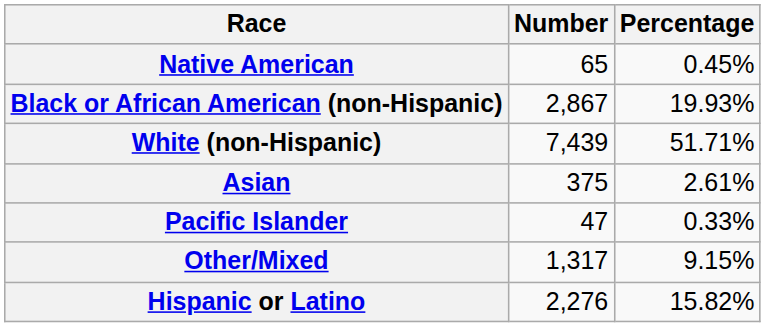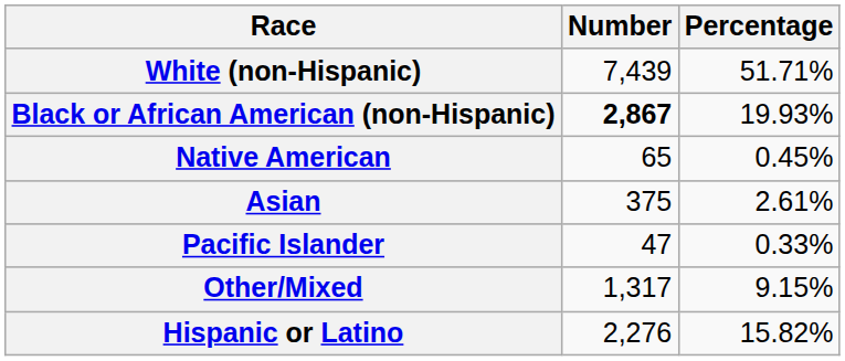 <table class="wikitable" style="text-align:right">
 <tr>
 <th scope="col">Race</th>
 <th scope="col">Number</th>
 <th scope="col">Percentage</th>
 </tr>
 <tr>
+<th scope="row"><a href='#'>White</a> (non-Hispanic)</th>
+<td>7,439</td>
+<td>51.71%</td>
+</tr>
+<tr>
+<th scope="row"><a href='#'>Black or African American</a> (non-Hispanic)</th>
+<td><strong>2,867</strong></td>
+<td>19.93%</td>
+</tr>
+<tr>
 <th scope="row"><a href='#'>Native American</a></th>
 <td>65</td>
 <td>0.45%</td>
-</tr>
-<tr>
-<th scope="row"><a href='#'>Black or African American</a> (non-Hispanic)</th>
-<td>2,867</td>
-<td>19.93%</td>
-</tr>
-<tr>
-<th scope="row"><a href='#'>White</a> (non-Hispanic)</th>
-<td>7,439</td>
-<td>51.71%</td>
 </tr>
 <tr>
 <th scope="row"><a href='#'>Asian</a></th>
 <td>375</td>
 <td>2.61%</td>
 </tr>
 <tr>
 <th scope="row"><a href='#'>Pacific Islander</a></th>
 <td>47</td>
 <td>0.33%</td>
 </tr>
 <tr>
 <th scope="row"><a href='#'>Other/Mixed</a></th>
 <td>1,317</td>
 <td>9.15%</td>
 </tr>
 <tr>
 <th scope="row"><a href='#'>Hispanic</a> or <a href='#'>Latino</a></th>
 <td>2,276</td>
 <td>15.82%</td>
 </tr>
 </table>
